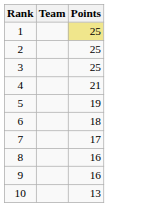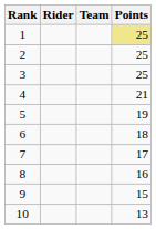 <table class="wikitable">
 <tr>
 <th scope="col">Rank</th>
+<th scope="col">Rider</th>
 <th scope="col">Team</th>
 <th scope="col">Points</th>
 </tr>
 <tr>
 <td style="text-align:center;">1</td>
+<td> </td>
 <td></td>
 <td style="background: khaki; text-align:right;">25</td>
 </tr>
 <tr>
 <td style="text-align:center;">2</td>
 <td></td>
+<td></td>
 <td style="text-align:right;">25</td>
 </tr>
 <tr>
 <td style="text-align:center;">3</td>
+<td></td>
 <td></td>
 <td style="text-align:right;">25</td>
 </tr>
 <tr>
 <td style="text-align:center;">4</td>
 <td></td>
+<td></td>
 <td style="text-align:right;">21</td>
 </tr>
 <tr>
 <td style="text-align:center;">5</td>
+<td></td>
 <td></td>
 <td style="text-align:right;">19</td>
 </tr>
 <tr>
 <td style="text-align:center;">6</td>
 <td></td>
+<td></td>
 <td style="text-align:right;">18</td>
 </tr>
 <tr>
 <td style="text-align:center;">7</td>
+<td>  </td>
 <td></td>
 <td style="text-align:right;">17</td>
 </tr>
 <tr>
 <td style="text-align:center;">8</td>
 <td></td>
+<td></td>
 <td style="text-align:right;">16</td>
 </tr>
 <tr>
 <td style="text-align:center;">9</td>
 <td></td>
-<td style="text-align:right;">16</td>
+<td></td>
+<td style="text-align:right;">15</td>
 </tr>
 <tr>
 <td style="text-align:center;">10</td>
 <td></td>
+<td></td>
 <td style="text-align:right;">13</td>
 </tr>
 </table>
